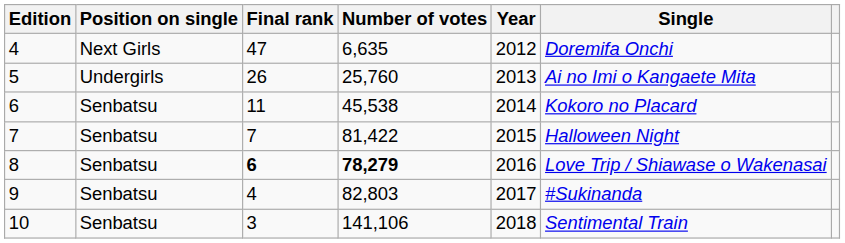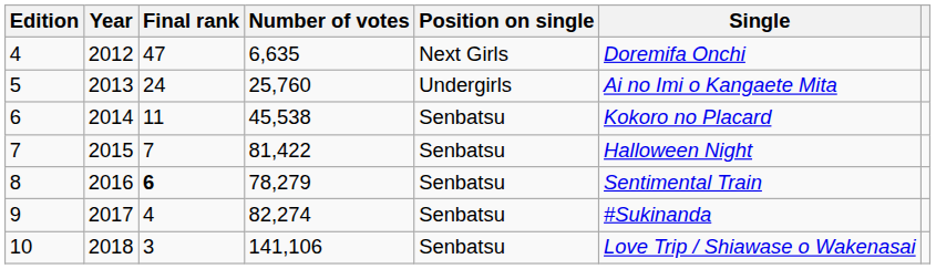 <table class="wikitable sortable">
 <tr>
 <th>Edition</th>
-<th>Position on single</th>
+<th scope="col">Year</th>
 <th>Final rank</th>
 <th>Number of votes</th>
-<th scope="col">Year</th>
+<th>Position on single</th>
 <th>Single</th>
 <th class="unsortable"><br></th>
 </tr>
 <tr>
 <td>4</td>
-<td>Next Girls</td>
+<td>2012</td>
 <td>47</td>
 <td>6,635</td>
-<td>2012</td>
+<td>Next Girls</td>
 <td><em><a href='#'>Doremifa Onchi</a></em></td>
 <td style="text-align:center"></td>
 </tr>
 <tr>
 <td>5</td>
+<td>2013</td>
+<td>24</td>
+<td>25,760</td>
 <td>Undergirls</td>
-<td>26</td>
-<td>25,760</td>
-<td>2013</td>
 <td><em><a href='#'>Ai no Imi o Kangaete Mita</a></em></td>
 <td style="text-align:center"></td>
 </tr>
 <tr>
 <td>6</td>
-<td>Senbatsu</td>
+<td>2014</td>
 <td>11</td>
 <td>45,538</td>
-<td>2014</td>
+<td>Senbatsu</td>
 <td><em><a href='#'>Kokoro no Placard</a></em></td>
 <td style="text-align:center"></td>
 </tr>
 <tr>
 <td>7</td>
-<td>Senbatsu</td>
+<td>2015</td>
 <td>7</td>
 <td>81,422</td>
-<td>2015</td>
+<td>Senbatsu</td>
 <td><em><a href='#'>Halloween Night</a></em></td>
 <td style="text-align:center"></td>
 </tr>
 <tr>
 <td>8</td>
+<td>2016</td>
+<td><strong>6</strong></td>
+<td>78,279</td>
 <td>Senbatsu</td>
-<td><strong>6</strong></td>
-<td><strong>78,279</strong></td>
-<td>2016</td>
-<td><em><a href='#'>Love Trip / Shiawase o Wakenasai</a></em></td>
+<td><em><a href='#'>Sentimental Train</a></em></td>
 <td style="text-align:center"></td>
 </tr>
 <tr>
 <td>9</td>
+<td>2017</td>
+<td>4</td>
+<td>82,274</td>
 <td>Senbatsu</td>
-<td>4</td>
-<td>82,803</td>
-<td>2017</td>
 <td><em><a href='#'>#Sukinanda</a></em></td>
 <td style="text-align:center"></td>
 </tr>
 <tr>
 <td>10</td>
-<td>Senbatsu</td>
+<td>2018</td>
 <td>3</td>
 <td>141,106</td>
-<td>2018</td>
-<td><em><a href='#'>Sentimental Train</a></em></td>
+<td>Senbatsu</td>
+<td><em><a href='#'>Love Trip / Shiawase o Wakenasai</a></em></td>
 <td style="text-align:center"></td>
 </tr>
 </table>
